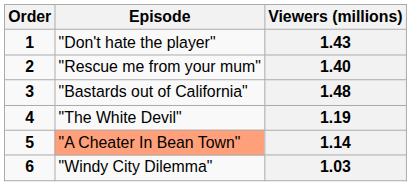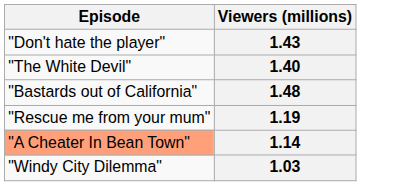 <table class="wikitable sortable">
 <tr>
-<th>Order</th>
 <th>Episode</th>
 <th>Viewers (millions)</th>
 </tr>
 <tr>
-<td style="text-align:center"><strong>1</strong></td>
 <td>"Don't hate the player"</td>
 <th>1.43</th>
 </tr>
 <tr>
-<td style="text-align:center"><strong>2</strong></td>
-<td>"Rescue me from your mum"</td>
+<td>"The White Devil"</td>
 <th>1.40</th>
 </tr>
 <tr>
-<td style="text-align:center"><strong>3</strong></td>
 <td>"Bastards out of California"</td>
 <th>1.48</th>
 </tr>
 <tr>
-<td style="text-align:center"><strong>4</strong></td>
-<td>"The White Devil"</td>
+<td>"Rescue me from your mum"</td>
 <th>1.19</th>
 </tr>
 <tr>
-<td style="text-align:center"><strong>5</strong></td>
 <td style="background: lightsalmon;">"A Cheater In Bean Town"</td>
 <th>1.14</th>
 </tr>
 <tr>
-<td style="text-align:center"><strong>6</strong></td>
 <td>"Windy City Dilemma"</td>
 <th>1.03</th>
 </tr>
 </table>
